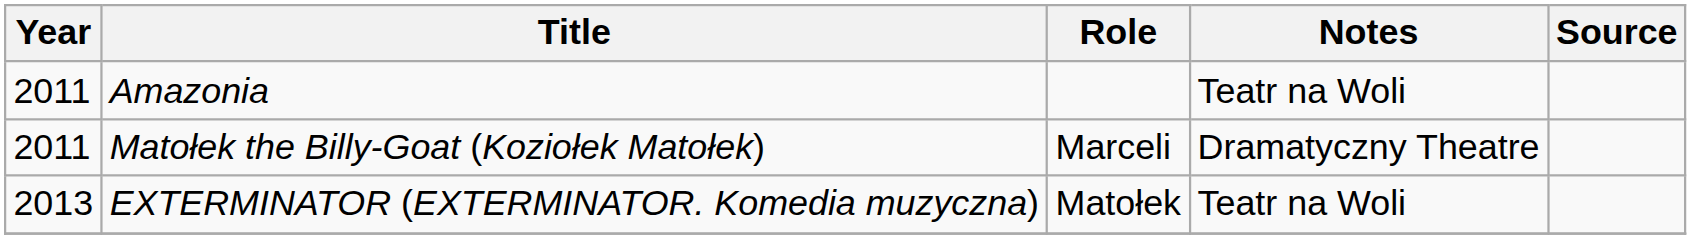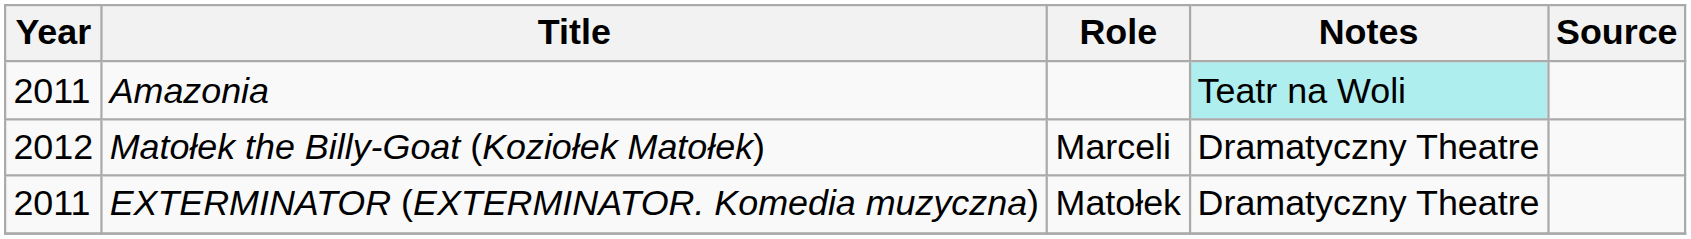 <table class="wikitable sortable">
 <tr>
 <th>Year</th>
 <th>Title</th>
 <th>Role</th>
 <th class="unsortable">Notes</th>
 <th class="unsortable">Source</th>
 </tr>
 <tr>
 <td>2011</td>
 <td><em>Amazonia</em></td>
 <td></td>
-<td>Teatr na Woli</td>
+<td style="background: paleturquoise;">Teatr na Woli</td>
 <td></td>
 </tr>
 <tr>
-<td>2011</td>
+<td>2012</td>
 <td><em>Matołek the Billy-Goat</em> (<em>Koziołek Matołek</em>)</td>
 <td>Marceli</td>
 <td>Dramatyczny Theatre</td>
 <td></td>
 </tr>
 <tr>
-<td>2013</td>
+<td>2011</td>
 <td><em>EXTERMINATOR</em> (<em>EXTERMINATOR. Komedia muzyczna</em>)</td>
 <td>Matołek</td>
-<td>Teatr na Woli</td>
+<td>Dramatyczny Theatre</td>
 <td></td>
 </tr>
 <tr>
 </tr>
 </table>
